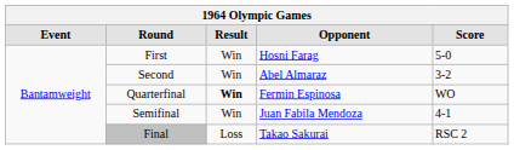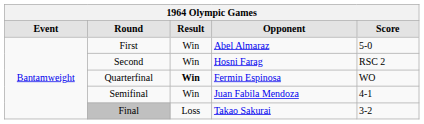 <table style='font-size: 85%; text-align: left;' class='wikitable' width='45%'>
 <tr>
 <th colspan=5>1964 Olympic Games</th>
 </tr>
 <tr>
 <th style='border-style: none none solid solid; background: #e3e3e3; width: 20%'><strong>Event</strong></th>
 <th style='border-style: none none solid solid; background: #e3e3e3; width: 20%'><strong>Round</strong></th>
 <th style='border-style: none none solid solid; background: #e3e3e3; width: 10%'><strong>Result</strong></th>
 <th style='border-style: none none solid solid; background: #e3e3e3; width: 35%'><strong>Opponent</strong></th>
 <th style='border-style: none none solid solid; background: #e3e3e3; width: 15%'><strong>Score</strong></th>
 </tr>
 <tr align=center>
 <td rowspan="5" style="text-align:center;"><a href='#'>Bantamweight</a></td>
 <td align='center'>First</td>
 <td>Win</td>
-<td align='left'> <a href='#'>Hosni Farag</a></td>
+<td align='left'> <a href='#'>Abel Almaraz</a></td>
 <td align='left'>5-0</td>
 </tr>
 <tr align=center>
 <td align='center'>Second</td>
 <td>Win</td>
-<td align='left'> <a href='#'>Abel Almaraz</a></td>
-<td align='left'>3-2</td>
+<td align='left'> <a href='#'>Hosni Farag</a></td>
+<td align='left'>RSC 2</td>
 </tr>
 <tr align=center>
 <td align='center'>Quarterfinal</td>
 <td><strong>Win</strong></td>
 <td align='left'> <a href='#'>Fermin Espinosa</a></td>
 <td align='left'>WO</td>
 </tr>
 <tr align=center>
 <td align='center'>Semifinal</td>
 <td>Win</td>
 <td align='left'> <a href='#'>Juan Fabila Mendoza</a></td>
 <td align='left'>4-1</td>
 </tr>
 <tr align=center>
 <td align='center'; bgcolor="silver">Final</td>
 <td>Loss</td>
 <td align='left'> <a href='#'>Takao Sakurai</a></td>
-<td align='left'>RSC 2</td>
+<td align='left'>3-2</td>
 </tr>
 </table>
